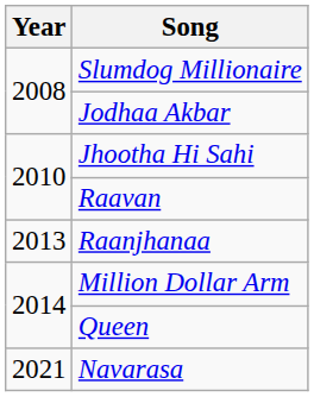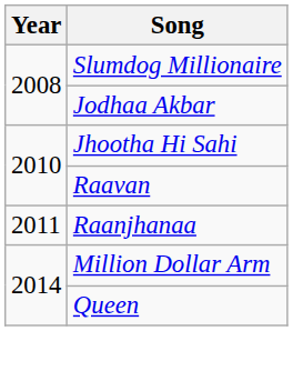 <table class="wikitable sortable">
 <tr>
 <th><strong>Year</strong></th>
 <th><strong>Song</strong></th>
 </tr>
 <tr>
 <td rowspan="2">2008</td>
 <td><em><a href='#'>Slumdog Millionaire</a></em></td>
 </tr>
 <tr>
 <td><em><a href='#'>Jodhaa Akbar</a></em></td>
 </tr>
 <tr>
 <td rowspan="2">2010</td>
 <td><em><a href='#'>Jhootha Hi Sahi</a></em></td>
 </tr>
 <tr>
 <td><em><a href='#'>Raavan</a></em></td>
 </tr>
 <tr>
-<td>2013</td>
+<td>2011</td>
 <td><em><a href='#'>Raanjhanaa</a></em></td>
 </tr>
 <tr>
 <td rowspan="2">2014</td>
 <td><em><a href='#'>Million Dollar Arm</a></em></td>
 </tr>
 <tr>
 <td><em><a href='#'>Queen</a></em></td>
 </tr>
-<tr>
-<td>2021</td>
-<td><em><a href='#'>Navarasa</a></em></td>
-</tr>
 </table>
